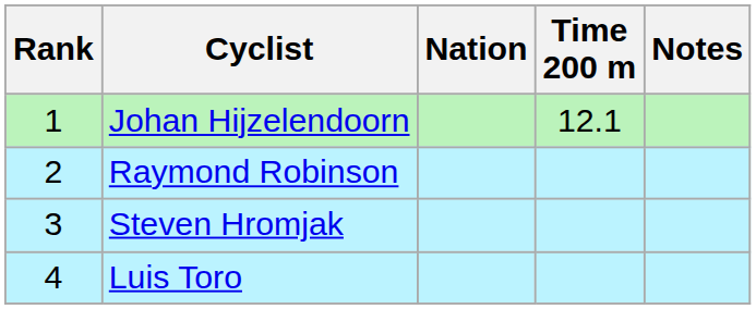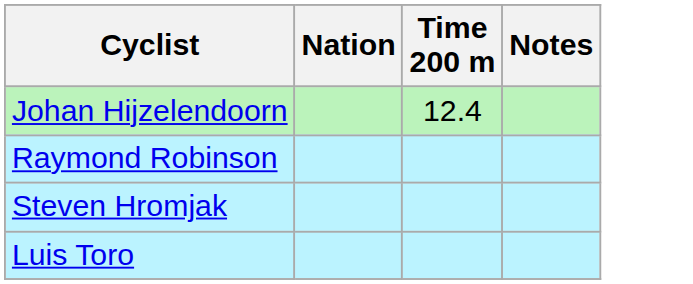 <table class="wikitable sortable" style="text-align:center">
 <tr>
-<th>Rank</th>
 <th>Cyclist</th>
 <th>Nation</th>
 <th>Time<br>200 m</th>
 <th>Notes</th>
 </tr>
 <tr bgcolor=bbf3bb>
-<td>1</td>
 <td align=left><a href='#'>Johan Hijzelendoorn</a></td>
 <td align=left></td>
-<td>12.1</td>
+<td>12.4</td>
 <td></td>
 </tr>
 <tr bgcolor=bbf3ff>
-<td>2</td>
 <td align=left><a href='#'>Raymond Robinson</a></td>
 <td align=left></td>
 <td></td>
 <td></td>
 </tr>
 <tr bgcolor=bbf3ff>
-<td>3</td>
 <td align=left><a href='#'>Steven Hromjak</a></td>
 <td align=left></td>
 <td></td>
 <td></td>
 </tr>
 <tr bgcolor=bbf3ff>
-<td>4</td>
 <td align=left><a href='#'>Luis Toro</a></td>
 <td align=left></td>
 <td></td>
 <td></td>
 </tr>
 </table>
